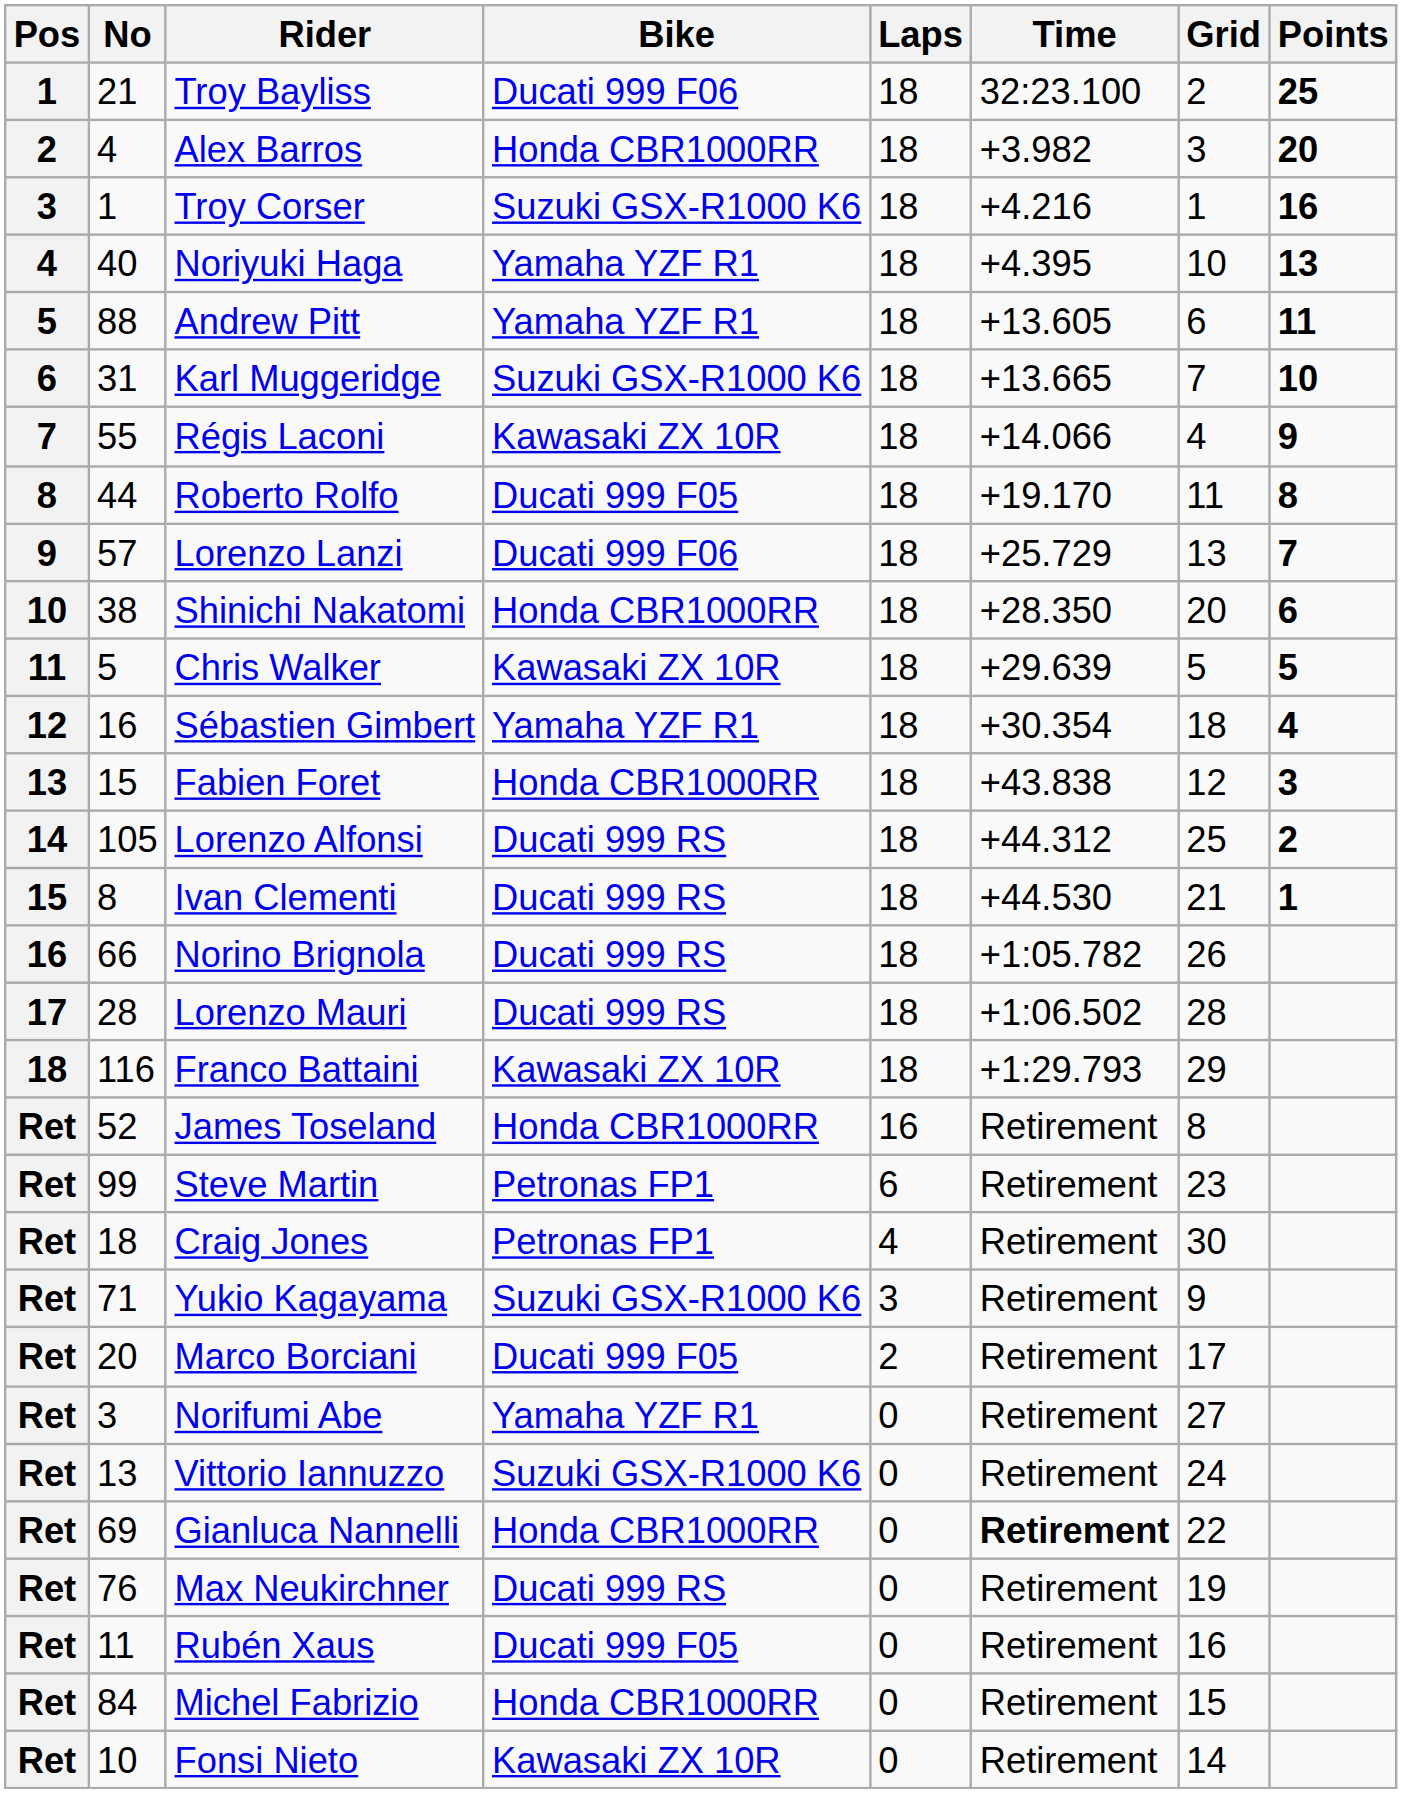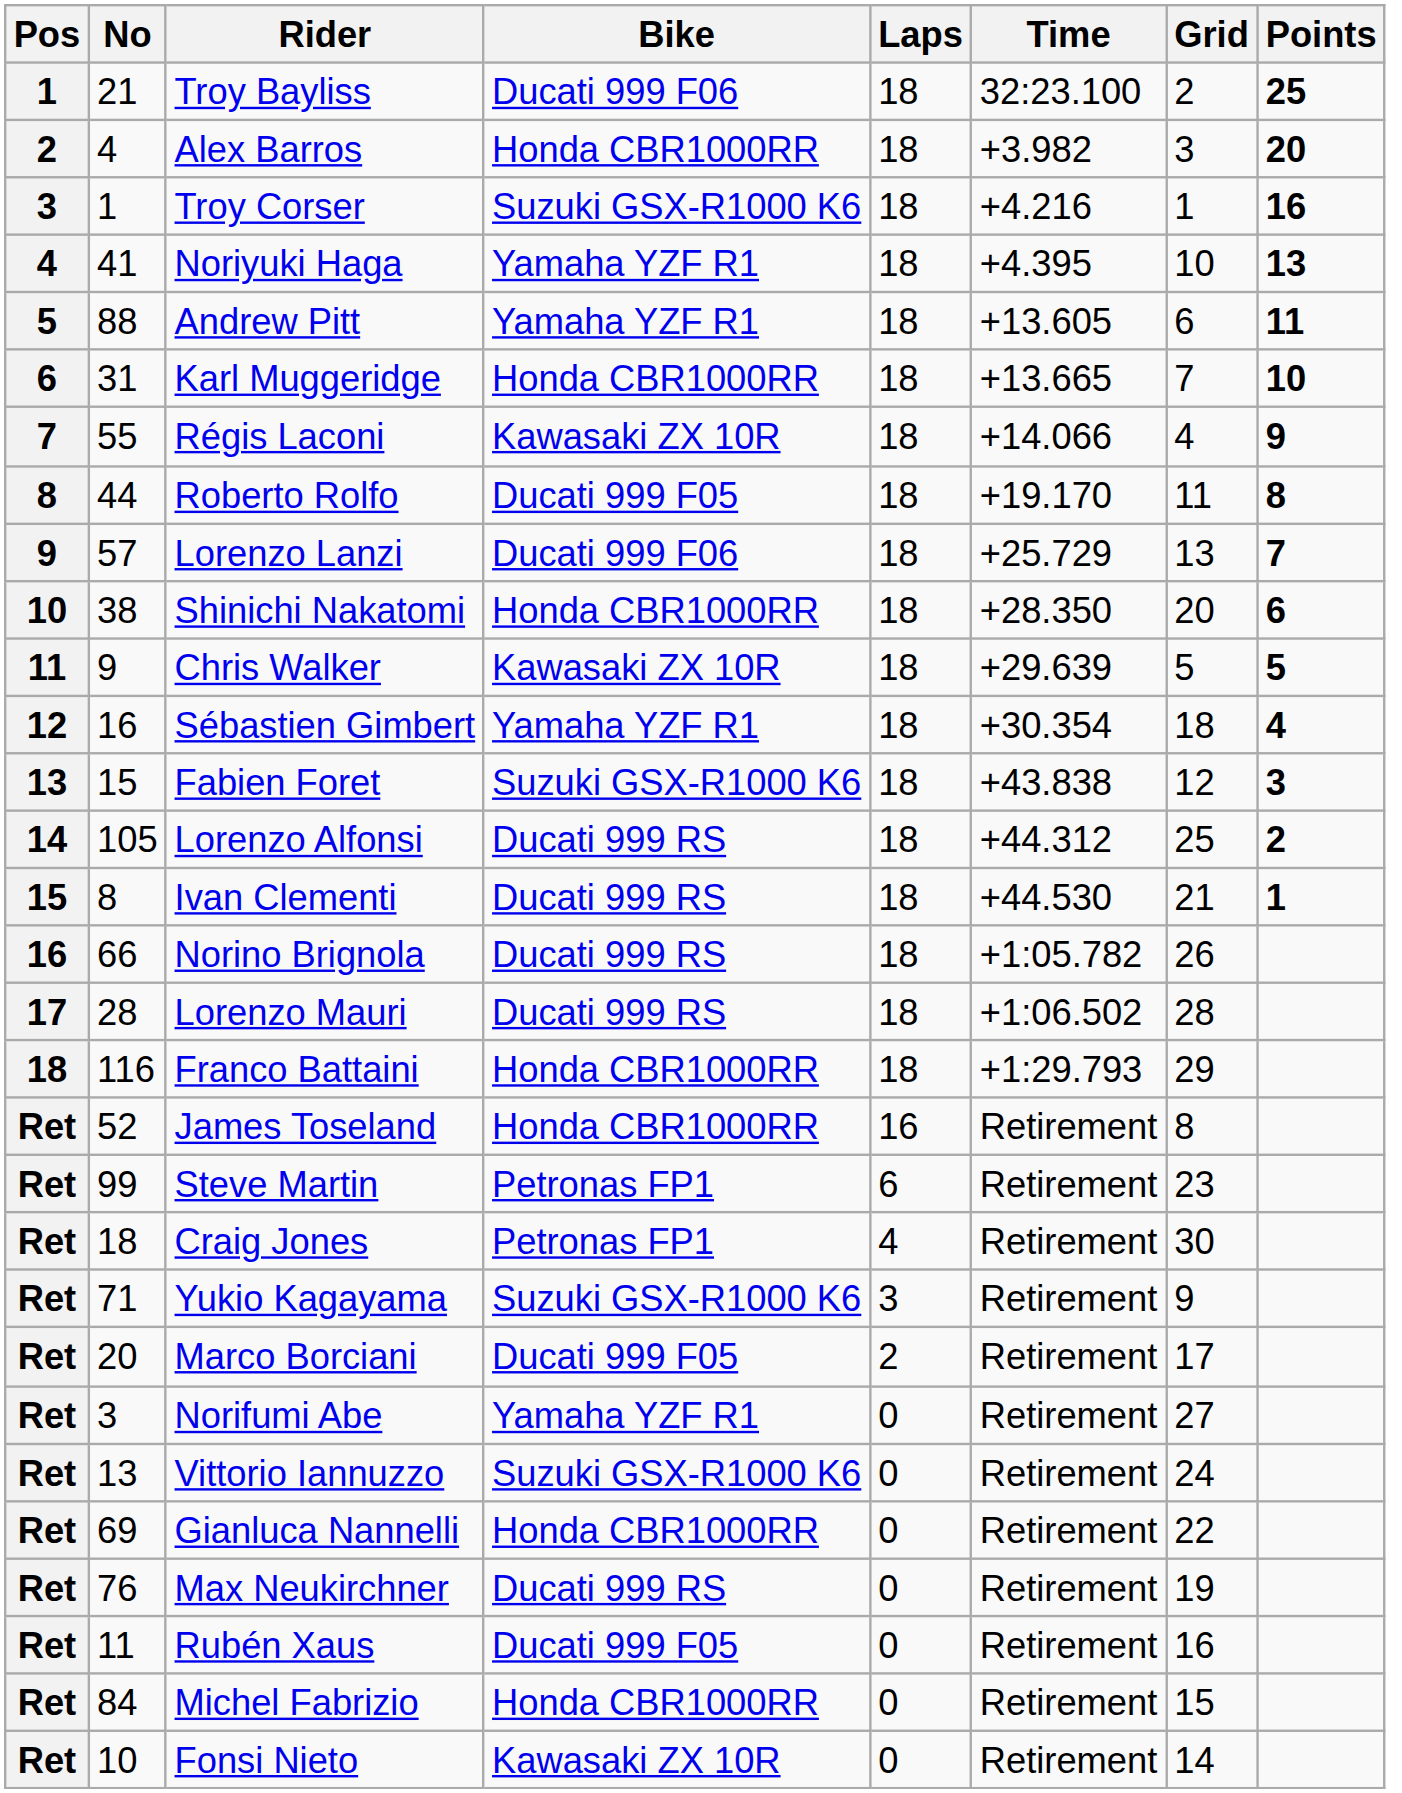 <table class="wikitable" style="font-size: 95%;">
 <tr>
 <th>Pos</th>
 <th>No</th>
 <th>Rider</th>
 <th>Bike</th>
 <th>Laps</th>
 <th>Time</th>
 <th>Grid</th>
 <th>Points</th>
 </tr>
 <tr>
 <th>1</th>
 <td>21</td>
 <td> <a href='#'>Troy Bayliss</a></td>
 <td><a href='#'>Ducati 999 F06</a></td>
 <td>18</td>
 <td>32:23.100</td>
 <td>2</td>
 <td><strong>25</strong></td>
 </tr>
 <tr>
 <th>2</th>
 <td>4</td>
 <td> <a href='#'>Alex Barros</a></td>
 <td><a href='#'>Honda CBR1000RR</a></td>
 <td>18</td>
 <td>+3.982</td>
 <td>3</td>
 <td><strong>20</strong></td>
 </tr>
 <tr>
 <th>3</th>
 <td>1</td>
 <td> <a href='#'>Troy Corser</a></td>
 <td><a href='#'>Suzuki GSX-R1000 K6</a></td>
 <td>18</td>
 <td>+4.216</td>
 <td>1</td>
 <td><strong>16</strong></td>
 </tr>
 <tr>
 <th>4</th>
-<td>40</td>
+<td>41</td>
 <td> <a href='#'>Noriyuki Haga</a></td>
 <td><a href='#'>Yamaha YZF R1</a></td>
 <td>18</td>
 <td>+4.395</td>
 <td>10</td>
 <td><strong>13</strong></td>
 </tr>
 <tr>
 <th>5</th>
 <td>88</td>
 <td> <a href='#'>Andrew Pitt</a></td>
 <td><a href='#'>Yamaha YZF R1</a></td>
 <td>18</td>
 <td>+13.605</td>
 <td>6</td>
 <td><strong>11</strong></td>
 </tr>
 <tr>
 <th>6</th>
 <td>31</td>
 <td> <a href='#'>Karl Muggeridge</a></td>
-<td><a href='#'>Suzuki GSX-R1000 K6</a></td>
+<td><a href='#'>Honda CBR1000RR</a></td>
 <td>18</td>
 <td>+13.665</td>
 <td>7</td>
 <td><strong>10</strong></td>
 </tr>
 <tr>
 <th>7</th>
 <td>55</td>
 <td> <a href='#'>Régis Laconi</a></td>
 <td><a href='#'>Kawasaki ZX 10R</a></td>
 <td>18</td>
 <td>+14.066</td>
 <td>4</td>
 <td><strong>9</strong></td>
 </tr>
 <tr>
 <th>8</th>
 <td>44</td>
 <td> <a href='#'>Roberto Rolfo</a></td>
 <td><a href='#'>Ducati 999 F05</a></td>
 <td>18</td>
 <td>+19.170</td>
 <td>11</td>
 <td><strong>8</strong></td>
 </tr>
 <tr>
 <th>9</th>
 <td>57</td>
 <td> <a href='#'>Lorenzo Lanzi</a></td>
 <td><a href='#'>Ducati 999 F06</a></td>
 <td>18</td>
 <td>+25.729</td>
 <td>13</td>
 <td><strong>7</strong></td>
 </tr>
 <tr>
 <th>10</th>
 <td>38</td>
 <td> <a href='#'>Shinichi Nakatomi</a></td>
 <td><a href='#'>Honda CBR1000RR</a></td>
 <td>18</td>
 <td>+28.350</td>
 <td>20</td>
 <td><strong>6</strong></td>
 </tr>
 <tr>
 <th>11</th>
-<td>5</td>
+<td>9</td>
 <td> <a href='#'>Chris Walker</a></td>
 <td><a href='#'>Kawasaki ZX 10R</a></td>
 <td>18</td>
 <td>+29.639</td>
 <td>5</td>
 <td><strong>5</strong></td>
 </tr>
 <tr>
 <th>12</th>
 <td>16</td>
 <td> <a href='#'>Sébastien Gimbert</a></td>
 <td><a href='#'>Yamaha YZF R1</a></td>
 <td>18</td>
 <td>+30.354</td>
 <td>18</td>
 <td><strong>4</strong></td>
 </tr>
 <tr>
 <th>13</th>
 <td>15</td>
 <td> <a href='#'>Fabien Foret</a></td>
-<td><a href='#'>Honda CBR1000RR</a></td>
+<td><a href='#'>Suzuki GSX-R1000 K6</a></td>
 <td>18</td>
 <td>+43.838</td>
 <td>12</td>
 <td><strong>3</strong></td>
 </tr>
 <tr>
 <th>14</th>
 <td>105</td>
 <td> <a href='#'>Lorenzo Alfonsi</a></td>
 <td><a href='#'>Ducati 999 RS</a></td>
 <td>18</td>
 <td>+44.312</td>
 <td>25</td>
 <td><strong>2</strong></td>
 </tr>
 <tr>
 <th>15</th>
 <td>8</td>
 <td> <a href='#'>Ivan Clementi</a></td>
 <td><a href='#'>Ducati 999 RS</a></td>
 <td>18</td>
 <td>+44.530</td>
 <td>21</td>
 <td><strong>1</strong></td>
 </tr>
 <tr>
 <th>16</th>
 <td>66</td>
 <td> <a href='#'>Norino Brignola</a></td>
 <td><a href='#'>Ducati 999 RS</a></td>
 <td>18</td>
 <td>+1:05.782</td>
 <td>26</td>
 <td></td>
 </tr>
 <tr>
 <th>17</th>
 <td>28</td>
 <td> <a href='#'>Lorenzo Mauri</a></td>
 <td><a href='#'>Ducati 999 RS</a></td>
 <td>18</td>
 <td>+1:06.502</td>
 <td>28</td>
 <td></td>
 </tr>
 <tr>
 <th>18</th>
 <td>116</td>
 <td> <a href='#'>Franco Battaini</a></td>
-<td><a href='#'>Kawasaki ZX 10R</a></td>
+<td><a href='#'>Honda CBR1000RR</a></td>
 <td>18</td>
 <td>+1:29.793</td>
 <td>29</td>
 <td></td>
 </tr>
 <tr>
 <th>Ret</th>
 <td>52</td>
 <td> <a href='#'>James Toseland</a></td>
 <td><a href='#'>Honda CBR1000RR</a></td>
 <td>16</td>
 <td>Retirement</td>
 <td>8</td>
 <td></td>
 </tr>
 <tr>
 <th>Ret</th>
 <td>99</td>
 <td> <a href='#'>Steve Martin</a></td>
 <td><a href='#'>Petronas FP1</a></td>
 <td>6</td>
 <td>Retirement</td>
 <td>23</td>
 <td></td>
 </tr>
 <tr>
 <th>Ret</th>
 <td>18</td>
 <td> <a href='#'>Craig Jones</a></td>
 <td><a href='#'>Petronas FP1</a></td>
 <td>4</td>
 <td>Retirement</td>
 <td>30</td>
 <td></td>
 </tr>
 <tr>
 <th>Ret</th>
 <td>71</td>
 <td> <a href='#'>Yukio Kagayama</a></td>
 <td><a href='#'>Suzuki GSX-R1000 K6</a></td>
 <td>3</td>
 <td>Retirement</td>
 <td>9</td>
 <td></td>
 </tr>
 <tr>
 <th>Ret</th>
 <td>20</td>
 <td> <a href='#'>Marco Borciani</a></td>
 <td><a href='#'>Ducati 999 F05</a></td>
 <td>2</td>
 <td>Retirement</td>
 <td>17</td>
 <td></td>
 </tr>
 <tr>
 <th>Ret</th>
 <td>3</td>
 <td> <a href='#'>Norifumi Abe</a></td>
 <td><a href='#'>Yamaha YZF R1</a></td>
 <td>0</td>
 <td>Retirement</td>
 <td>27</td>
 <td></td>
 </tr>
 <tr>
 <th>Ret</th>
 <td>13</td>
 <td> <a href='#'>Vittorio Iannuzzo</a></td>
 <td><a href='#'>Suzuki GSX-R1000 K6</a></td>
 <td>0</td>
 <td>Retirement</td>
 <td>24</td>
 <td></td>
 </tr>
 <tr>
 <th>Ret</th>
 <td>69</td>
 <td> <a href='#'>Gianluca Nannelli</a></td>
 <td><a href='#'>Honda CBR1000RR</a></td>
 <td>0</td>
-<td><strong>Retirement</strong></td>
+<td>Retirement</td>
 <td>22</td>
 <td></td>
 </tr>
 <tr>
 <th>Ret</th>
 <td>76</td>
 <td> <a href='#'>Max Neukirchner</a></td>
 <td><a href='#'>Ducati 999 RS</a></td>
 <td>0</td>
 <td>Retirement</td>
 <td>19</td>
 <td></td>
 </tr>
 <tr>
 <th>Ret</th>
 <td>11</td>
 <td> <a href='#'>Rubén Xaus</a></td>
 <td><a href='#'>Ducati 999 F05</a></td>
 <td>0</td>
 <td>Retirement</td>
 <td>16</td>
 <td></td>
 </tr>
 <tr>
 <th>Ret</th>
 <td>84</td>
 <td> <a href='#'>Michel Fabrizio</a></td>
 <td><a href='#'>Honda CBR1000RR</a></td>
 <td>0</td>
 <td>Retirement</td>
 <td>15</td>
 <td></td>
 </tr>
 <tr>
 <th>Ret</th>
 <td>10</td>
 <td> <a href='#'>Fonsi Nieto</a></td>
 <td><a href='#'>Kawasaki ZX 10R</a></td>
 <td>0</td>
 <td>Retirement</td>
 <td>14</td>
 <td></td>
 </tr>
 </table>
